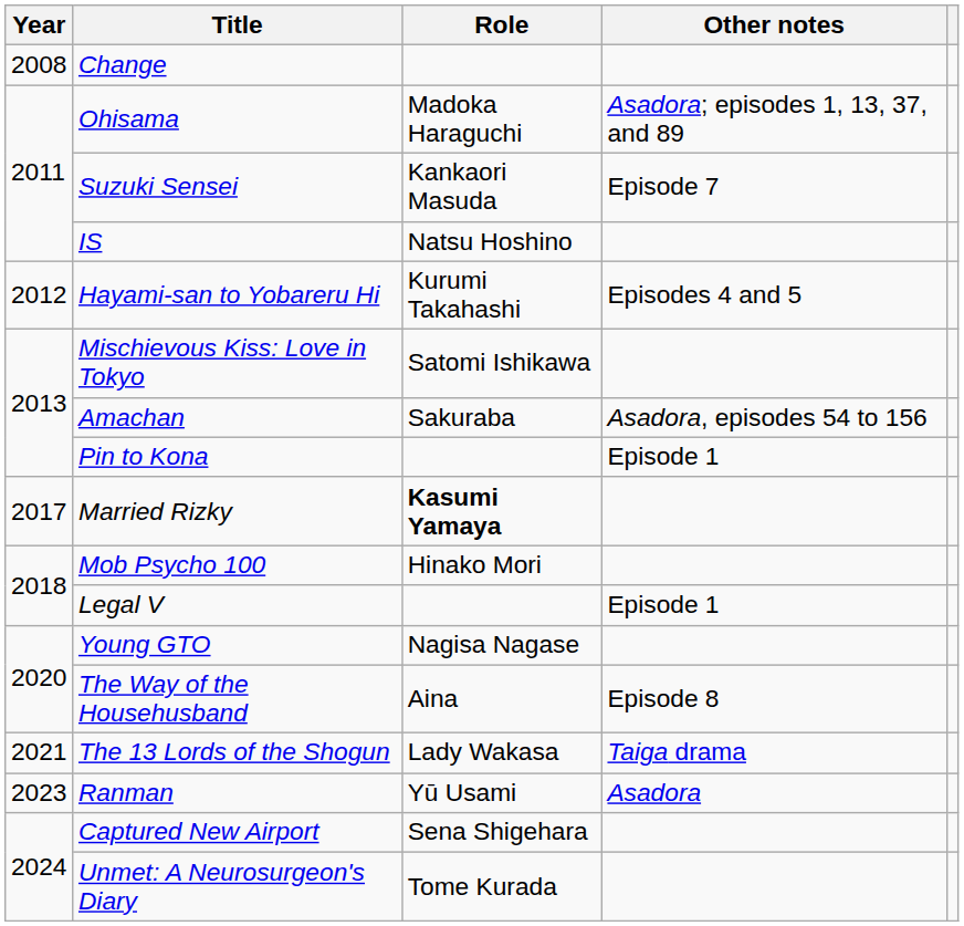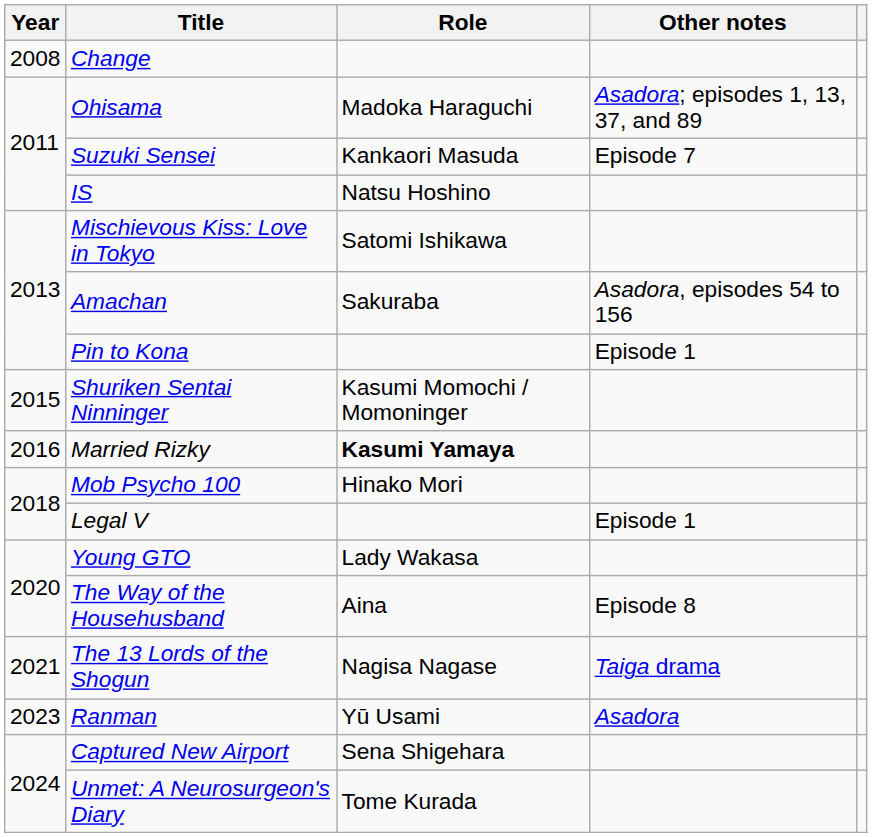 <table class="wikitable">
 <tr>
 <th>Year</th>
 <th>Title</th>
 <th>Role</th>
 <th>Other notes</th>
 <th></th>
 </tr>
 <tr>
 <td>2008</td>
 <td><em><a href='#'>Change</a></em></td>
 <td></td>
 <td></td>
 <td></td>
 </tr>
 <tr>
 <td rowspan="3">2011</td>
 <td><em><a href='#'>Ohisama</a></em></td>
 <td>Madoka Haraguchi</td>
 <td><em><a href='#'>Asadora</a></em>; episodes 1, 13, 37, and 89</td>
 <td></td>
 </tr>
 <tr>
 <td><em><a href='#'>Suzuki Sensei</a></em></td>
 <td>Kankaori Masuda</td>
 <td>Episode 7</td>
 <td></td>
 </tr>
 <tr>
 <td><em><a href='#'>IS</a></em></td>
 <td>Natsu Hoshino</td>
 <td></td>
 <td></td>
 </tr>
 <tr>
-<td>2012</td>
-<td><em><a href='#'>Hayami-san to Yobareru Hi</a></em></td>
-<td>Kurumi Takahashi</td>
-<td>Episodes 4 and 5</td>
-<td></td>
-</tr>
-<tr>
 <td rowspan="3">2013</td>
 <td><em><a href='#'>Mischievous Kiss: Love in Tokyo</a></em></td>
 <td>Satomi Ishikawa</td>
 <td></td>
 <td></td>
 </tr>
 <tr>
 <td><em><a href='#'>Amachan</a></em></td>
 <td>Sakuraba</td>
 <td><em>Asadora</em>, episodes 54 to 156</td>
 <td></td>
 </tr>
 <tr>
 <td><em><a href='#'>Pin to Kona</a></em></td>
 <td></td>
 <td>Episode 1</td>
 <td></td>
 </tr>
 <tr>
-<td>2017</td>
+<td>2015</td>
+<td><em><a href='#'>Shuriken Sentai Ninninger</a></em></td>
+<td>Kasumi Momochi / Momoninger</td>
+<td></td>
+<td></td>
+</tr>
+<tr>
+<td>2016</td>
 <td><em>Married Rizky</em></td>
 <td><strong>Kasumi Yamaya</strong></td>
 <td></td>
 <td></td>
 </tr>
 <tr>
 <td rowspan="2">2018</td>
 <td><em><a href='#'>Mob Psycho 100</a></em></td>
 <td>Hinako Mori</td>
 <td></td>
 <td></td>
 </tr>
 <tr>
 <td><em>Legal V</em></td>
 <td></td>
 <td>Episode 1</td>
 <td></td>
 </tr>
 <tr>
 <td rowspan="2">2020</td>
 <td><em><a href='#'>Young GTO</a></em></td>
-<td>Nagisa Nagase</td>
+<td>Lady Wakasa</td>
 <td></td>
 <td></td>
 </tr>
 <tr>
 <td><em><a href='#'>The Way of the Househusband</a></em></td>
 <td>Aina</td>
 <td>Episode 8</td>
 <td></td>
 </tr>
 <tr>
 <td>2021</td>
 <td><em><a href='#'>The 13 Lords of the Shogun</a></em></td>
-<td>Lady Wakasa</td>
+<td>Nagisa Nagase</td>
 <td><a href='#'><em>Taiga</em> drama</a></td>
 <td></td>
 </tr>
 <tr>
 <td>2023</td>
 <td><em><a href='#'>Ranman</a></em></td>
 <td>Yū Usami</td>
 <td><em><a href='#'>Asadora</a></em></td>
 <td></td>
 </tr>
 <tr>
 <td rowspan=2>2024</td>
 <td><em><a href='#'>Captured New Airport</a></em></td>
 <td>Sena Shigehara</td>
 <td></td>
 <td></td>
 </tr>
 <tr>
 <td><em><a href='#'>Unmet: A Neurosurgeon's Diary</a></em></td>
 <td>Tome Kurada</td>
 <td></td>
 <td></td>
 </tr>
 <tr>
 </tr>
 </table>
